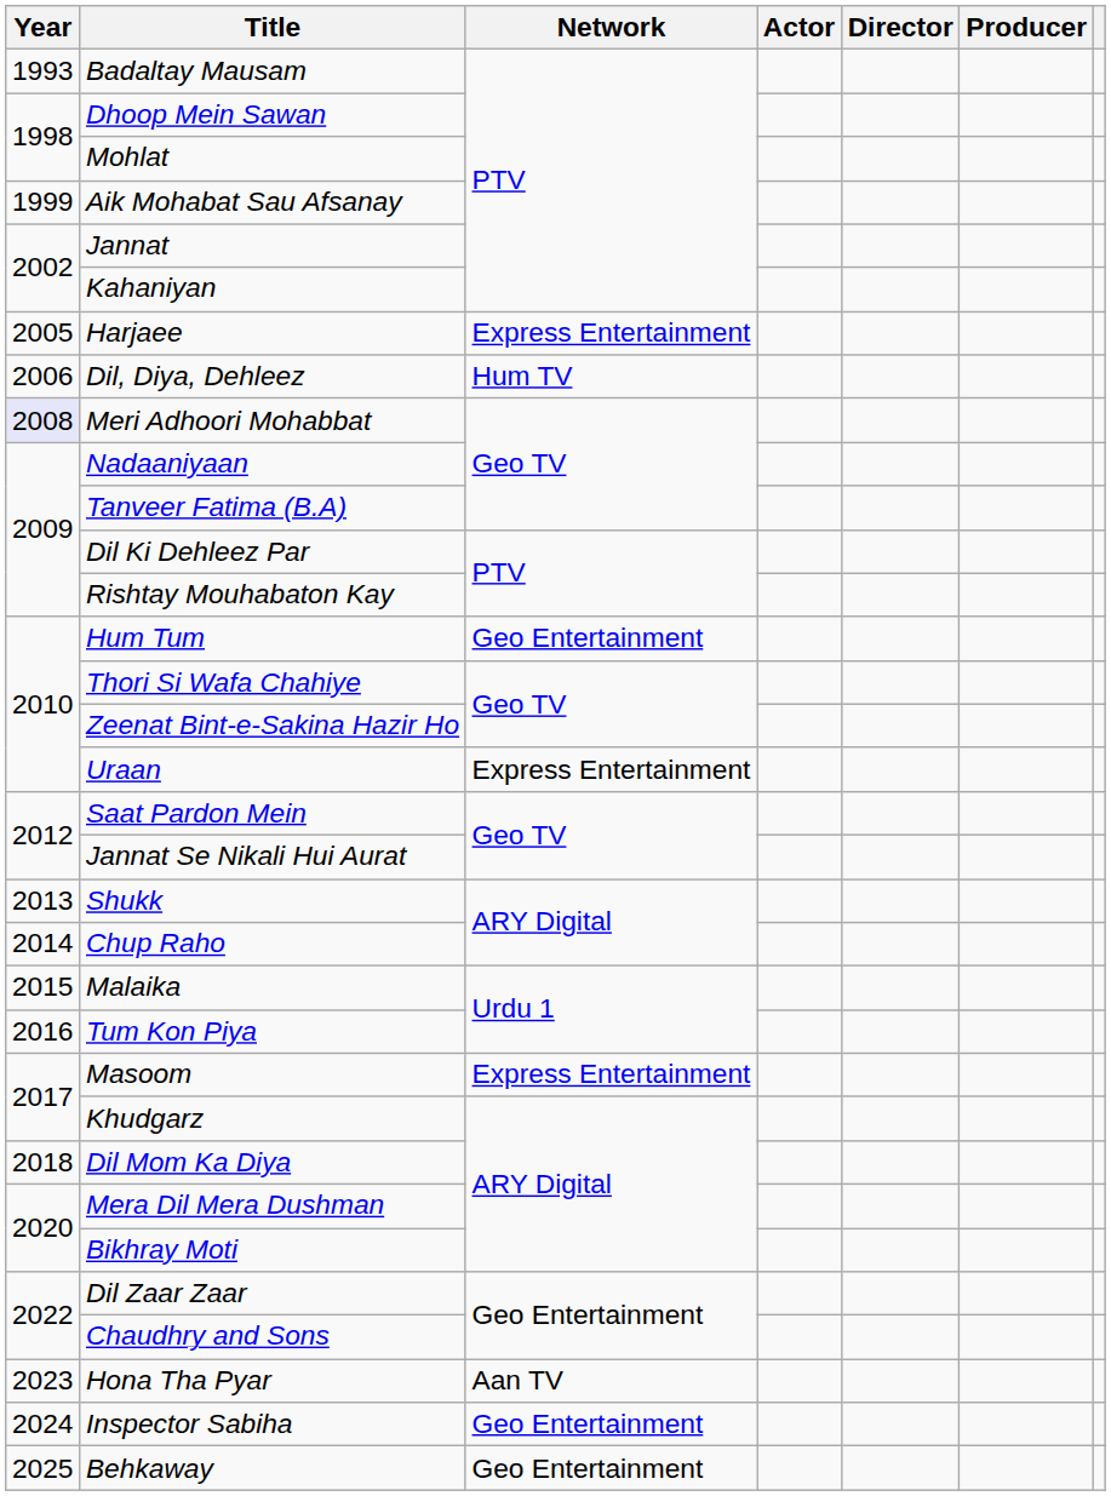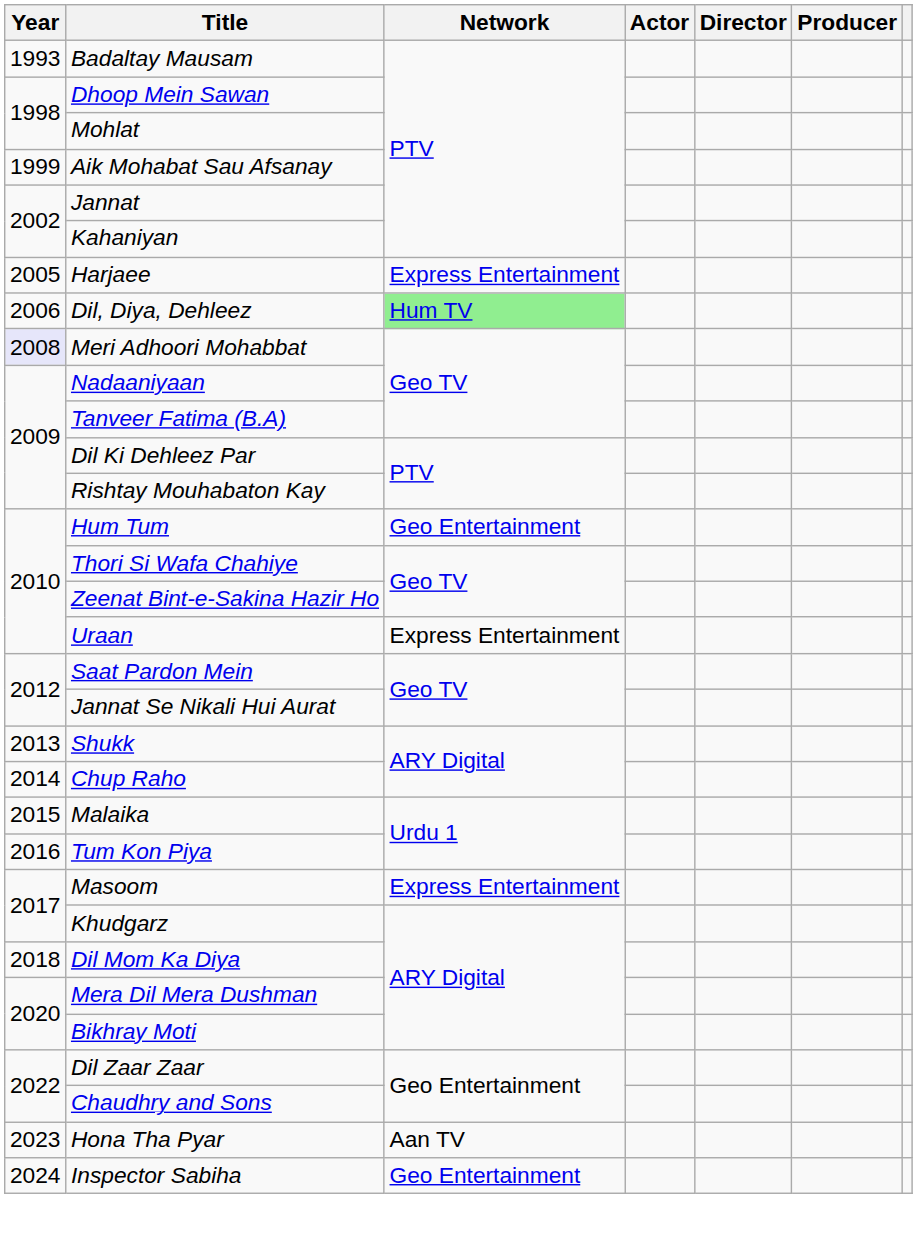 <table class="wikitable sortable">
 <tr>
 <th>Year</th>
 <th>Title</th>
 <th>Network</th>
 <th>Actor</th>
 <th>Director</th>
 <th>Producer</th>
 <th></th>
 </tr>
 <tr>
 <td>1993</td>
 <td><em>Badaltay Mausam</em></td>
 <td rowspan="6"><a href='#'>PTV</a></td>
 <td></td>
 <td></td>
 <td></td>
 <td></td>
 </tr>
 <tr>
 <td rowspan="2">1998</td>
 <td><em><a href='#'>Dhoop Mein Sawan</a></em></td>
 <td></td>
 <td></td>
 <td></td>
 <td></td>
 </tr>
 <tr>
 <td><em>Mohlat</em></td>
 <td></td>
 <td></td>
 <td></td>
 <td></td>
 </tr>
 <tr>
 <td>1999</td>
 <td><em>Aik Mohabat Sau Afsanay</em></td>
 <td></td>
 <td></td>
 <td></td>
 <td></td>
 </tr>
 <tr>
 <td rowspan="2">2002</td>
 <td><em>Jannat</em></td>
 <td></td>
 <td></td>
 <td></td>
 <td></td>
 </tr>
 <tr>
 <td><em>Kahaniyan</em></td>
 <td></td>
 <td></td>
 <td></td>
 <td></td>
 </tr>
 <tr>
 <td>2005</td>
 <td><em>Harjaee</em></td>
 <td><a href='#'>Express Entertainment</a></td>
 <td></td>
 <td></td>
 <td></td>
 <td></td>
 </tr>
 <tr>
 <td>2006</td>
 <td><em>Dil, Diya, Dehleez</em></td>
-<td><a href='#'>Hum TV</a></td>
+<td style="background: lightgreen;"><a href='#'>Hum TV</a></td>
 <td></td>
 <td></td>
 <td></td>
 <td></td>
 </tr>
 <tr>
 <td style="background: lavender;">2008</td>
 <td><em>Meri Adhoori Mohabbat</em></td>
 <td rowspan="3"><a href='#'>Geo TV</a></td>
 <td></td>
 <td></td>
 <td></td>
 <td></td>
 </tr>
 <tr>
 <td rowspan="4">2009</td>
 <td><em><a href='#'>Nadaaniyaan</a></em></td>
 <td></td>
 <td></td>
 <td></td>
 <td></td>
 </tr>
 <tr>
 <td><em><a href='#'>Tanveer Fatima (B.A)</a></em></td>
 <td></td>
 <td></td>
 <td></td>
 <td></td>
 </tr>
 <tr>
 <td><em>Dil Ki Dehleez Par</em></td>
 <td rowspan="2"><a href='#'>PTV</a></td>
 <td></td>
 <td></td>
 <td></td>
 <td></td>
 </tr>
 <tr>
 <td><em>Rishtay Mouhabaton Kay</em></td>
 <td></td>
 <td></td>
 <td></td>
 <td></td>
 </tr>
 <tr>
 <td rowspan="4">2010</td>
 <td><em><a href='#'>Hum Tum</a></em></td>
 <td><a href='#'>Geo Entertainment</a></td>
 <td></td>
 <td></td>
 <td></td>
 <td></td>
 </tr>
 <tr>
 <td><em><a href='#'>Thori Si Wafa Chahiye</a></em></td>
 <td rowspan="2"><a href='#'>Geo TV</a></td>
 <td></td>
 <td></td>
 <td></td>
 <td></td>
 </tr>
 <tr>
 <td><em><a href='#'>Zeenat Bint-e-Sakina Hazir Ho</a></em></td>
 <td></td>
 <td></td>
 <td></td>
 <td></td>
 </tr>
 <tr>
 <td><em><a href='#'>Uraan</a></em></td>
 <td>Express Entertainment</td>
 <td></td>
 <td></td>
 <td></td>
 <td></td>
 </tr>
 <tr>
 <td rowspan="2">2012</td>
 <td><em><a href='#'>Saat Pardon Mein</a></em></td>
 <td rowspan="2"><a href='#'>Geo TV</a></td>
 <td></td>
 <td></td>
 <td></td>
 <td></td>
 </tr>
 <tr>
 <td><em>Jannat Se Nikali Hui Aurat</em></td>
 <td></td>
 <td></td>
 <td></td>
 <td></td>
 </tr>
 <tr>
 <td>2013</td>
 <td><em><a href='#'>Shukk</a></em></td>
 <td rowspan="2"><a href='#'>ARY Digital</a></td>
 <td></td>
 <td></td>
 <td></td>
 <td></td>
 </tr>
 <tr>
 <td>2014</td>
 <td><em><a href='#'>Chup Raho</a></em></td>
 <td></td>
 <td></td>
 <td></td>
 <td></td>
 </tr>
 <tr>
 <td>2015</td>
 <td><em>Malaika</em></td>
 <td rowspan="2"><a href='#'>Urdu 1</a></td>
 <td></td>
 <td></td>
 <td></td>
 <td></td>
 </tr>
 <tr>
 <td>2016</td>
 <td><em><a href='#'>Tum Kon Piya</a></em></td>
 <td></td>
 <td></td>
 <td></td>
 <td></td>
 </tr>
 <tr>
 <td rowspan="2">2017</td>
 <td><em>Masoom</em></td>
 <td><a href='#'>Express Entertainment</a></td>
 <td></td>
 <td></td>
 <td></td>
 <td></td>
 </tr>
 <tr>
 <td><em>Khudgarz</em></td>
 <td rowspan="4"><a href='#'>ARY Digital</a></td>
 <td></td>
 <td></td>
 <td></td>
 <td></td>
 </tr>
 <tr>
 <td>2018</td>
 <td><em><a href='#'>Dil Mom Ka Diya</a></em></td>
 <td></td>
 <td></td>
 <td></td>
 <td></td>
 </tr>
 <tr>
 <td rowspan="2">2020</td>
 <td><em><a href='#'>Mera Dil Mera Dushman</a></em></td>
 <td></td>
 <td></td>
 <td></td>
 <td></td>
 </tr>
 <tr>
 <td><em><a href='#'>Bikhray Moti</a></em></td>
 <td></td>
 <td></td>
 <td></td>
 <td></td>
 </tr>
 <tr>
 <td rowspan="2">2022</td>
 <td><em>Dil Zaar Zaar</em></td>
 <td Rowspan="2">Geo Entertainment</td>
 <td></td>
 <td></td>
 <td></td>
 <td></td>
 </tr>
 <tr>
 <td><em><a href='#'>Chaudhry and Sons</a></em></td>
 <td></td>
 <td></td>
 <td></td>
 <td></td>
 </tr>
 <tr>
 <td>2023</td>
 <td><em>Hona Tha Pyar</em></td>
 <td>Aan TV</td>
 <td></td>
 <td></td>
 <td></td>
 <td></td>
 </tr>
 <tr>
 <td>2024</td>
 <td><em>Inspector Sabiha</em></td>
 <td><a href='#'>Geo Entertainment</a></td>
 <td></td>
 <td></td>
 <td></td>
 <td></td>
 </tr>
-<tr>
-<td>2025</td>
-<td><em>Behkaway</em></td>
-<td>Geo Entertainment</td>
-<td></td>
-<td></td>
-<td></td>
-<td></td>
-</tr>
 </table>
